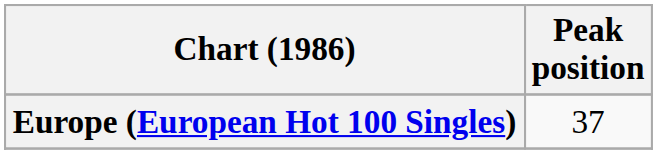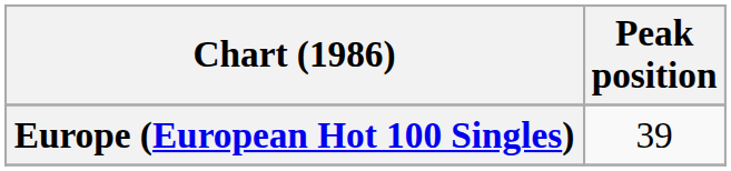 <table class="wikitable sortable plainrowheaders" style="text-align:center">
 <tr>
 <th>Chart (1986)</th>
 <th>Peak<br>position</th>
 </tr>
 <tr>
 </tr>
 <tr>
 <th scope="row">Europe (<a href='#'>European Hot 100 Singles</a>)</th>
-<td>37</td>
+<td>39</td>
 </tr>
 <tr>
 </tr>
 <tr>
 </tr>
 <tr>
 </tr>
 <tr>
 </tr>
 <tr>
 </tr>
 </table>
